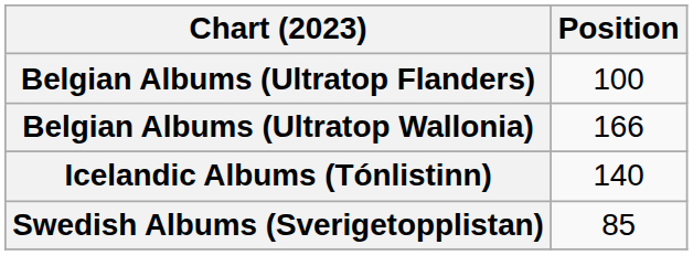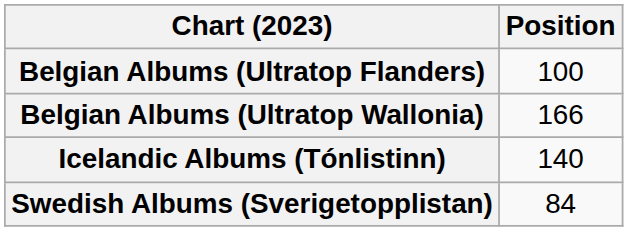 <table class="wikitable sortable plainrowheaders" style="text-align:center">
 <tr>
 <th scope="col">Chart (2023)</th>
 <th scope="col">Position</th>
 </tr>
 <tr>
 <th scope="row">Belgian Albums (Ultratop Flanders)</th>
 <td>100</td>
 </tr>
 <tr>
 <th scope="row">Belgian Albums (Ultratop Wallonia)</th>
 <td>166</td>
 </tr>
 <tr>
 <th scope="row">Icelandic Albums (Tónlistinn)</th>
 <td>140</td>
 </tr>
 <tr>
 <th scope="row">Swedish Albums (Sverigetopplistan)</th>
-<td>85</td>
+<td>84</td>
 </tr>
 </table>
